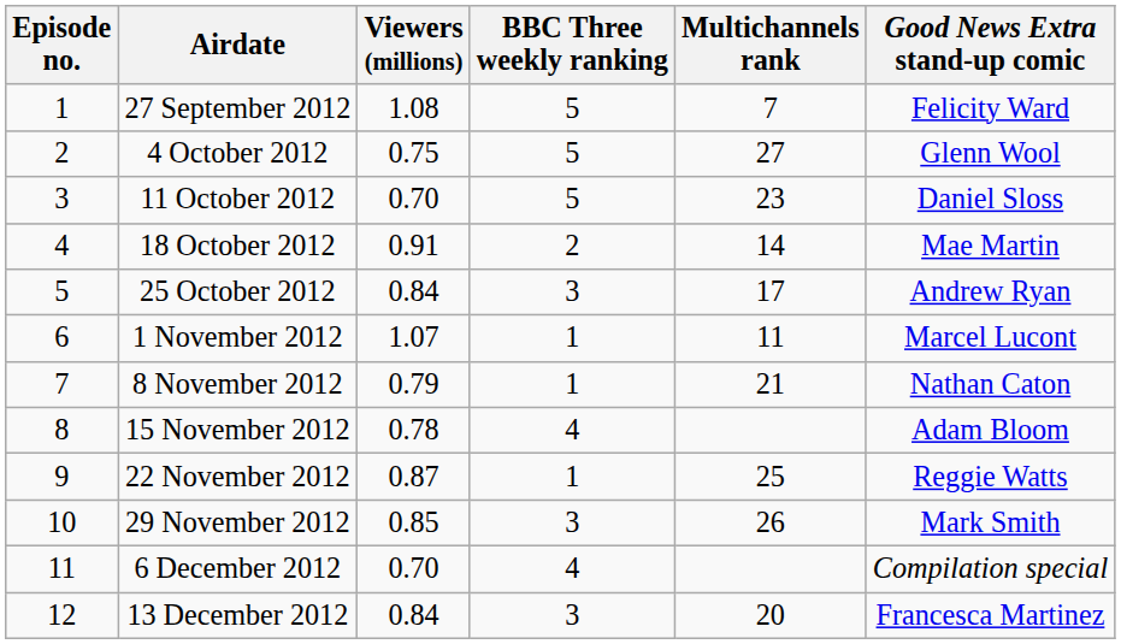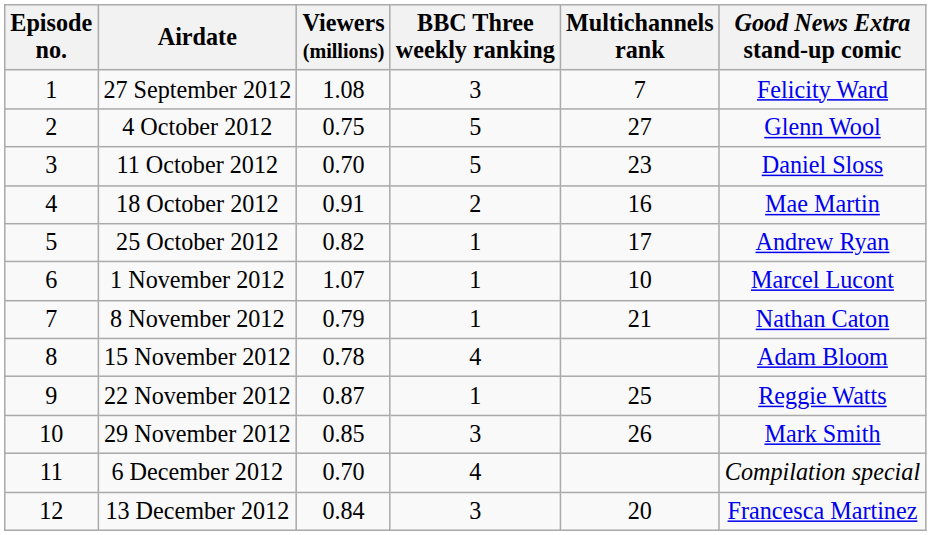 <table class="wikitable" style="text-align:center;">
 <tr>
 <th>Episode<br>no.</th>
 <th>Airdate</th>
 <th>Viewers<br><small>(millions)</small></th>
 <th>BBC Three<br>weekly ranking</th>
 <th>Multichannels<br>rank</th>
 <th><em>Good News Extra</em><br>stand-up comic</th>
 </tr>
 <tr>
 <td>1</td>
 <td>27 September 2012</td>
 <td>1.08</td>
-<td>5</td>
+<td>3</td>
 <td>7</td>
 <td><a href='#'>Felicity Ward</a></td>
 </tr>
 <tr>
 <td>2</td>
 <td>4 October 2012</td>
 <td>0.75</td>
 <td>5</td>
 <td>27</td>
 <td><a href='#'>Glenn Wool</a></td>
 </tr>
 <tr>
 <td>3</td>
 <td>11 October 2012</td>
 <td>0.70</td>
 <td>5</td>
 <td>23</td>
 <td><a href='#'>Daniel Sloss</a></td>
 </tr>
 <tr>
 <td>4</td>
 <td>18 October 2012</td>
 <td>0.91</td>
 <td>2</td>
-<td>14</td>
+<td>16</td>
 <td><a href='#'>Mae Martin</a></td>
 </tr>
 <tr>
 <td>5</td>
 <td>25 October 2012</td>
-<td>0.84</td>
-<td>3</td>
+<td>0.82</td>
+<td>1</td>
 <td>17</td>
 <td><a href='#'>Andrew Ryan</a></td>
 </tr>
 <tr>
 <td>6</td>
 <td>1 November 2012</td>
 <td>1.07</td>
 <td>1</td>
-<td>11</td>
+<td>10</td>
 <td><a href='#'>Marcel Lucont</a></td>
 </tr>
 <tr>
 <td>7</td>
 <td>8 November 2012</td>
 <td>0.79</td>
 <td>1</td>
 <td>21</td>
 <td><a href='#'>Nathan Caton</a></td>
 </tr>
 <tr>
 <td>8</td>
 <td>15 November 2012</td>
 <td>0.78</td>
 <td>4</td>
 <td></td>
 <td><a href='#'>Adam Bloom</a></td>
 </tr>
 <tr>
 <td>9</td>
 <td>22 November 2012</td>
 <td>0.87</td>
 <td>1</td>
 <td>25</td>
 <td><a href='#'>Reggie Watts</a></td>
 </tr>
 <tr>
 <td>10</td>
 <td>29 November 2012</td>
 <td>0.85</td>
 <td>3</td>
 <td>26</td>
 <td><a href='#'>Mark Smith</a></td>
 </tr>
 <tr>
 <td>11</td>
 <td>6 December 2012</td>
 <td>0.70</td>
 <td>4</td>
 <td></td>
 <td><em>Compilation special</em></td>
 </tr>
 <tr>
 <td>12</td>
 <td>13 December 2012</td>
 <td>0.84</td>
 <td>3</td>
 <td>20</td>
 <td><a href='#'>Francesca Martinez</a></td>
 </tr>
 </table>
